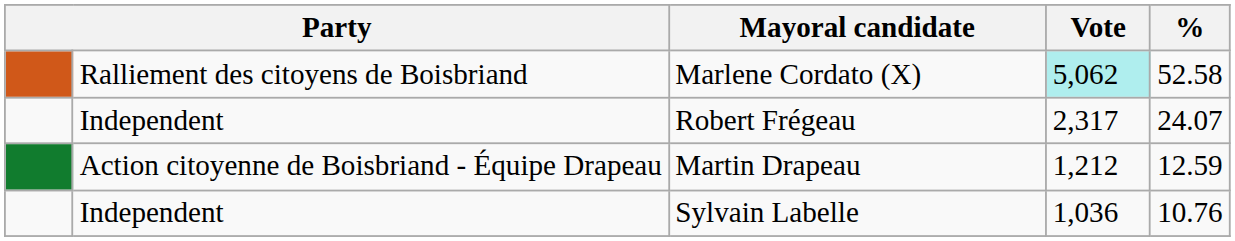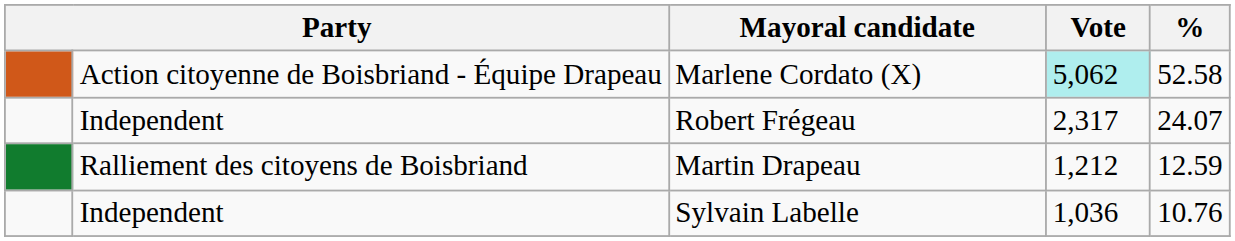 <table class="wikitable">
 <tr>
 <th bgcolor="#DDDDFF" width="230px" colspan="2">Party</th>
 <th bgcolor="#DDDDFF" width="200px">Mayoral candidate</th>
 <th bgcolor="#DDDDFF" width="50px">Vote</th>
 <th bgcolor="#DDDDFF" width="30px">%</th>
 </tr>
 <tr>
 <td bgcolor=#D05819 width="30px"> </td>
-<td>Ralliement des citoyens de Boisbriand</td>
+<td>Action citoyenne de Boisbriand - Équipe Drapeau</td>
 <td>Marlene Cordato (X)</td>
 <td style="background: paleturquoise;">5,062</td>
 <td>52.58</td>
 </tr>
 <tr>
 <td> </td>
 <td>Independent</td>
 <td>Robert Frégeau</td>
 <td>2,317</td>
 <td>24.07</td>
 </tr>
 <tr>
 <td bgcolor=#117C2E width="30px"> </td>
-<td>Action citoyenne de Boisbriand - Équipe Drapeau</td>
+<td>Ralliement des citoyens de Boisbriand</td>
 <td>Martin Drapeau</td>
 <td>1,212</td>
 <td>12.59</td>
 </tr>
 <tr>
 <td> </td>
 <td>Independent</td>
 <td>Sylvain Labelle</td>
 <td>1,036</td>
 <td>10.76</td>
 </tr>
 </table>
